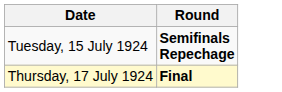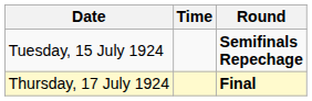 <table class="wikitable">
 <tr>
 <th>Date</th>
+<th>Time</th>
 <th>Round</th>
 </tr>
 <tr>
 <td>Tuesday, 15 July 1924</td>
+<td></td>
 <td><strong>Semifinals</strong><br><strong>Repechage</strong></td>
 </tr>
 <tr style=background:lemonchiffon>
 <td>Thursday, 17 July 1924</td>
+<td></td>
 <td><strong>Final</strong></td>
 </tr>
 </table>
